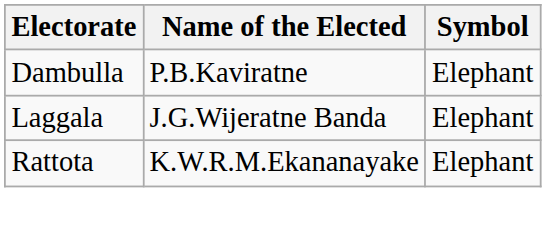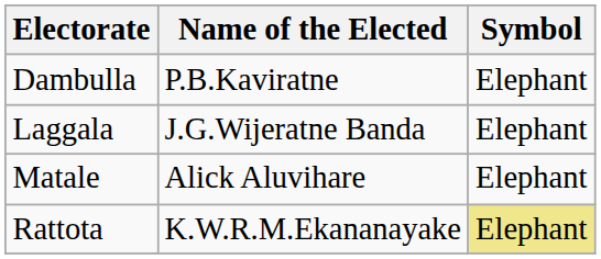 <table class="wikitable" border="1">
 <tr>
 <th>Electorate</th>
 <th>Name of the Elected</th>
 <th>Symbol</th>
 </tr>
 <tr>
 <td>Dambulla</td>
 <td>P.B.Kaviratne</td>
 <td>Elephant</td>
 </tr>
 <tr>
 <td>Laggala</td>
 <td>J.G.Wijeratne Banda</td>
 <td>Elephant</td>
 </tr>
 <tr>
+<td>Matale</td>
+<td>Alick Aluvihare</td>
+<td>Elephant</td>
+</tr>
+<tr>
 <td>Rattota</td>
 <td>K.W.R.M.Ekananayake</td>
-<td>Elephant</td>
+<td style="background: khaki;">Elephant</td>
 </tr>
 </table>
